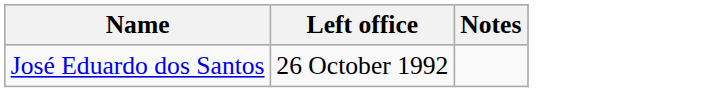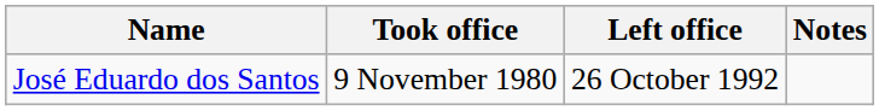 <table class="wikitable">
 <tr>
 <th>Name</th>
+<th>Took office</th>
 <th>Left office</th>
 <th>Notes</th>
 </tr>
 <tr>
 <td><a href='#'>José Eduardo dos Santos</a></td>
+<td>9 November 1980</td>
 <td>26 October 1992</td>
 <td></td>
 </tr>
 </table>
